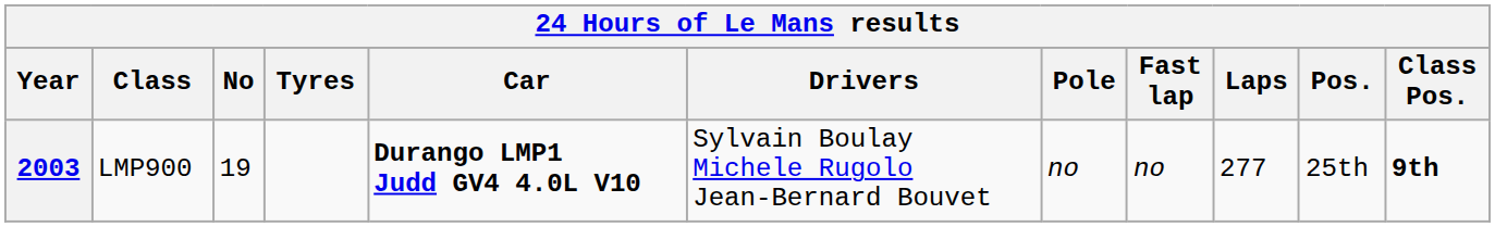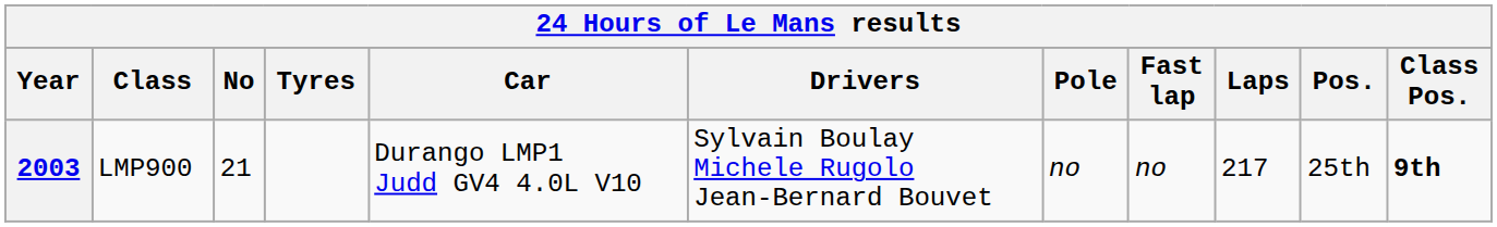 <table class="wikitable collapsible collapsed" style="font-size:95%; width:700px">
 <tr>
 <th colspan=11><a href='#'>24 Hours of Le Mans</a> results</th>
 </tr>
 <tr>
 <th>Year</th>
 <th>Class</th>
 <th>No</th>
 <th>Tyres</th>
 <th>Car</th>
 <th>Drivers</th>
 <th>Pole</th>
 <th>Fast<br>lap</th>
 <th>Laps</th>
 <th>Pos.</th>
 <th>Class<br>Pos.</th>
 </tr>
 <tr>
 <th rowspan=2><a href='#'>2003</a></th>
 <td>LMP900</td>
-<td>19</td>
+<td>21</td>
 <td></td>
-<td><strong>Durango LMP1<br><a href='#'>Judd</a> GV4 4.0L V10</strong></td>
+<td>Durango LMP1<br><a href='#'>Judd</a> GV4 4.0L V10</td>
 <td align="left"> Sylvain Boulay<br>  <a href='#'>Michele Rugolo</a><br>  Jean-Bernard Bouvet</td>
 <td><em>no</em></td>
 <td><em>no</em></td>
-<td>277</td>
+<td>217</td>
 <td>25th</td>
 <td><strong>9th</strong></td>
 </tr>
 </table>
